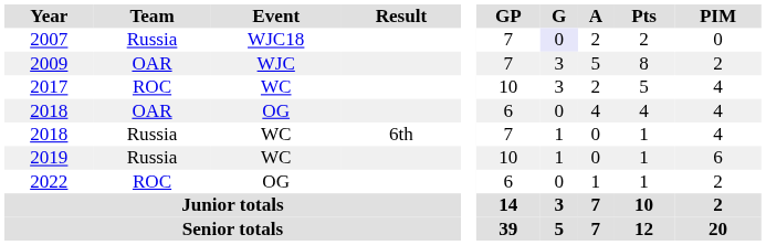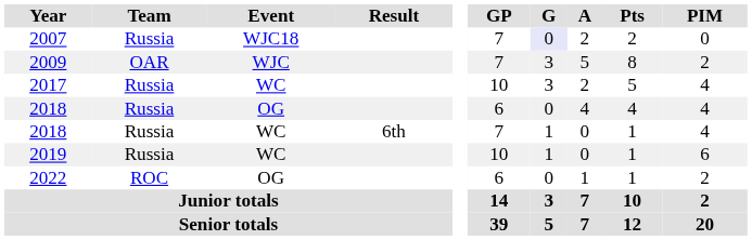 <table border="0" cellpadding="1" cellspacing="0" style="text-align:center; width:40em">
 <tr ALIGN="center" bgcolor="#e0e0e0">
 <th>Year</th>
 <th>Team</th>
 <th>Event</th>
 <th>Result</th>
 <th rowspan="99" bgcolor="#ffffff"> </th>
 <th>GP</th>
 <th>G</th>
 <th>A</th>
 <th>Pts</th>
 <th>PIM</th>
 </tr>
 <tr>
 <td><a href='#'>2007</a></td>
 <td><a href='#'>Russia</a></td>
 <td><a href='#'>WJC18</a></td>
 <td></td>
 <td>7</td>
 <td style="background: lavender;">0</td>
 <td>2</td>
 <td>2</td>
 <td>0</td>
 </tr>
 <tr bgcolor="#f0f0f0">
 <td><a href='#'>2009</a></td>
 <td><a href='#'>OAR</a></td>
 <td><a href='#'>WJC</a></td>
 <td></td>
 <td>7</td>
 <td>3</td>
 <td>5</td>
 <td>8</td>
 <td>2</td>
 </tr>
 <tr>
 <td><a href='#'>2017</a></td>
-<td><a href='#'>ROC</a></td>
+<td><a href='#'>Russia</a></td>
 <td><a href='#'>WC</a></td>
 <td></td>
 <td>10</td>
 <td>3</td>
 <td>2</td>
 <td>5</td>
 <td>4</td>
 </tr>
 <tr bgcolor="#f0f0f0">
 <td><a href='#'>2018</a></td>
-<td><a href='#'>OAR</a></td>
+<td><a href='#'>Russia</a></td>
 <td><a href='#'>OG</a></td>
 <td></td>
 <td>6</td>
 <td>0</td>
 <td>4</td>
 <td>4</td>
 <td>4</td>
 </tr>
 <tr>
 <td><a href='#'>2018</a></td>
 <td>Russia</td>
 <td>WC</td>
 <td>6th</td>
 <td>7</td>
 <td>1</td>
 <td>0</td>
 <td>1</td>
 <td>4</td>
 </tr>
 <tr bgcolor="#f0f0f0">
 <td><a href='#'>2019</a></td>
 <td>Russia</td>
 <td>WC</td>
 <td></td>
 <td>10</td>
 <td>1</td>
 <td>0</td>
 <td>1</td>
 <td>6</td>
 </tr>
 <tr>
 <td><a href='#'>2022</a></td>
 <td><a href='#'>ROC</a></td>
 <td>OG</td>
 <td></td>
 <td>6</td>
 <td>0</td>
 <td>1</td>
 <td>1</td>
 <td>2</td>
 </tr>
 <tr bgcolor="#e0e0e0">
 <th colspan=4>Junior totals</th>
 <th>14</th>
 <th>3</th>
 <th>7</th>
 <th>10</th>
 <th>2</th>
 </tr>
 <tr bgcolor="#e0e0e0">
 <th colspan=4>Senior totals</th>
 <th>39</th>
 <th>5</th>
 <th>7</th>
 <th>12</th>
 <th>20</th>
 </tr>
 </table>
